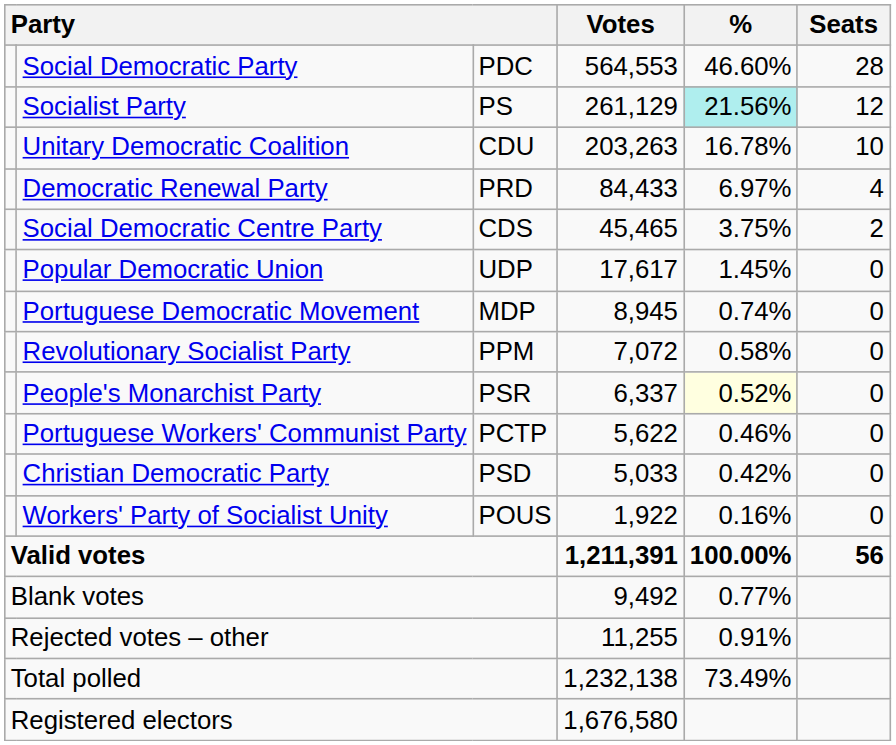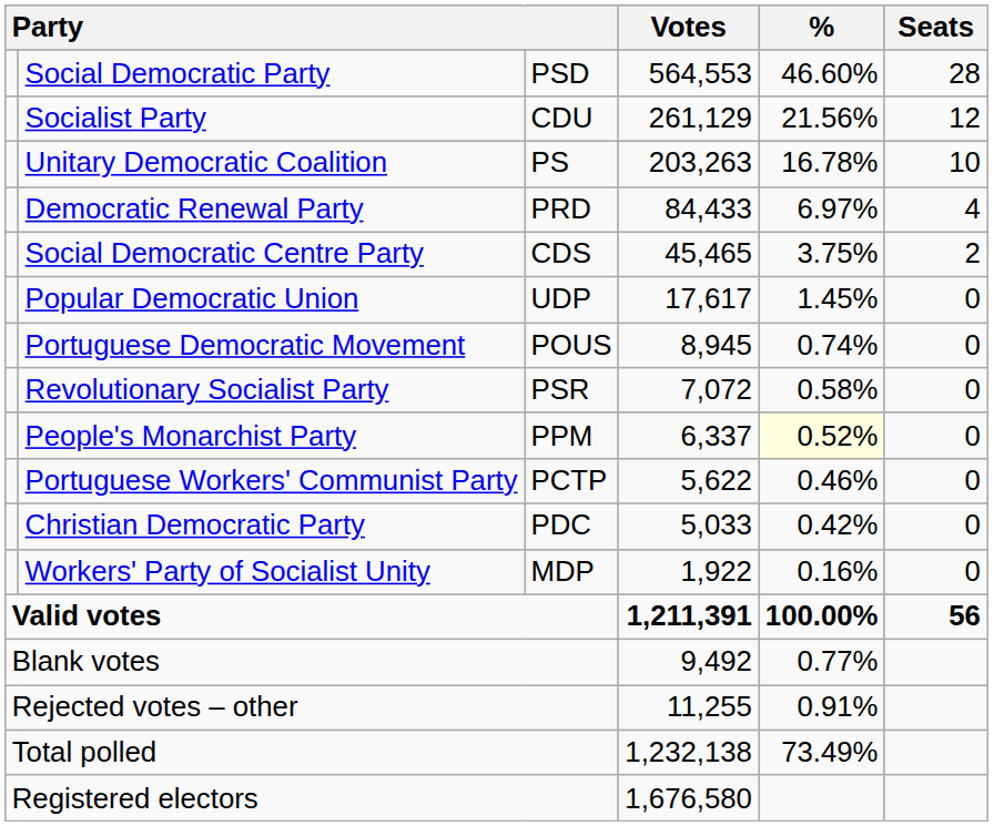 <table class="wikitable" border="1" style="text-align:right;">
 <tr>
 <th style="text-align:left;" colspan=3>Party</th>
 <th align=center width="50">Votes</th>
 <th align=center width="50">%</th>
 <th align=center width="50">Seats</th>
 </tr>
 <tr>
 <td></td>
 <td align=left><a href='#'>Social Democratic Party</a></td>
-<td align=left>PDC</td>
+<td align=left>PSD</td>
 <td>564,553</td>
 <td>46.60%</td>
 <td>28</td>
 </tr>
 <tr>
 <td></td>
 <td align=left><a href='#'>Socialist Party</a></td>
-<td align=left>PS</td>
+<td align=left>CDU</td>
 <td>261,129</td>
-<td style="background: paleturquoise;">21.56%</td>
+<td>21.56%</td>
 <td>12</td>
 </tr>
 <tr>
 <td></td>
 <td align=left style="white-space: nowrap;"><a href='#'>Unitary Democratic Coalition</a></td>
-<td align=left>CDU</td>
+<td align=left>PS</td>
 <td>203,263</td>
 <td>16.78%</td>
 <td>10</td>
 </tr>
 <tr>
 <td></td>
 <td align=left><a href='#'>Democratic Renewal Party</a></td>
 <td align=left>PRD</td>
 <td>84,433</td>
 <td>6.97%</td>
 <td>4</td>
 </tr>
 <tr>
 <td></td>
 <td align=left style="white-space: nowrap;"><a href='#'>Social Democratic Centre Party</a></td>
 <td align=left>CDS</td>
 <td>45,465</td>
 <td>3.75%</td>
 <td>2</td>
 </tr>
 <tr>
 <td></td>
 <td align=left><a href='#'>Popular Democratic Union</a></td>
 <td align=left>UDP</td>
 <td>17,617</td>
 <td>1.45%</td>
 <td>0</td>
 </tr>
 <tr>
 <td></td>
 <td align=left><a href='#'>Portuguese Democratic Movement</a></td>
-<td align=left>MDP</td>
+<td align=left>POUS</td>
 <td>8,945</td>
 <td>0.74%</td>
 <td>0</td>
 </tr>
 <tr>
 <td></td>
 <td align=left><a href='#'>Revolutionary Socialist Party</a></td>
-<td align=left>PPM</td>
+<td align=left>PSR</td>
 <td>7,072</td>
 <td>0.58%</td>
 <td>0</td>
 </tr>
 <tr>
 <td></td>
 <td align=left><a href='#'>People's Monarchist Party</a></td>
-<td align=left>PSR</td>
+<td align=left>PPM</td>
 <td>6,337</td>
 <td style="background: lightyellow;">0.52%</td>
 <td>0</td>
 </tr>
 <tr>
 <td></td>
 <td align=left><a href='#'>Portuguese Workers' Communist Party</a></td>
 <td align=left>PCTP</td>
 <td>5,622</td>
 <td>0.46%</td>
 <td>0</td>
 </tr>
 <tr>
 <td></td>
 <td align=left style="white-space: nowrap;"><a href='#'>Christian Democratic Party</a></td>
-<td align=left>PSD</td>
+<td align=left>PDC</td>
 <td>5,033</td>
 <td>0.42%</td>
 <td>0</td>
 </tr>
 <tr>
 <td></td>
 <td align=left><a href='#'>Workers' Party of Socialist Unity</a></td>
-<td align=left>POUS</td>
+<td align=left>MDP</td>
 <td>1,922</td>
 <td>0.16%</td>
 <td>0</td>
 </tr>
 <tr style="font-weight:bold">
 <td align=left colspan=3>Valid votes</td>
 <td>1,211,391</td>
 <td>100.00%</td>
 <td>56</td>
 </tr>
 <tr>
 <td align=left colspan=3>Blank votes</td>
 <td>9,492</td>
 <td>0.77%</td>
 <td></td>
 </tr>
 <tr>
 <td align=left colspan=3>Rejected votes – other</td>
 <td>11,255</td>
 <td>0.91%</td>
 <td></td>
 </tr>
 <tr>
 <td align=left colspan=3>Total polled</td>
 <td>1,232,138</td>
 <td>73.49%</td>
 <td></td>
 </tr>
 <tr>
 <td align=left colspan=3>Registered electors</td>
 <td>1,676,580</td>
 <td></td>
 <td></td>
 </tr>
 </table>
